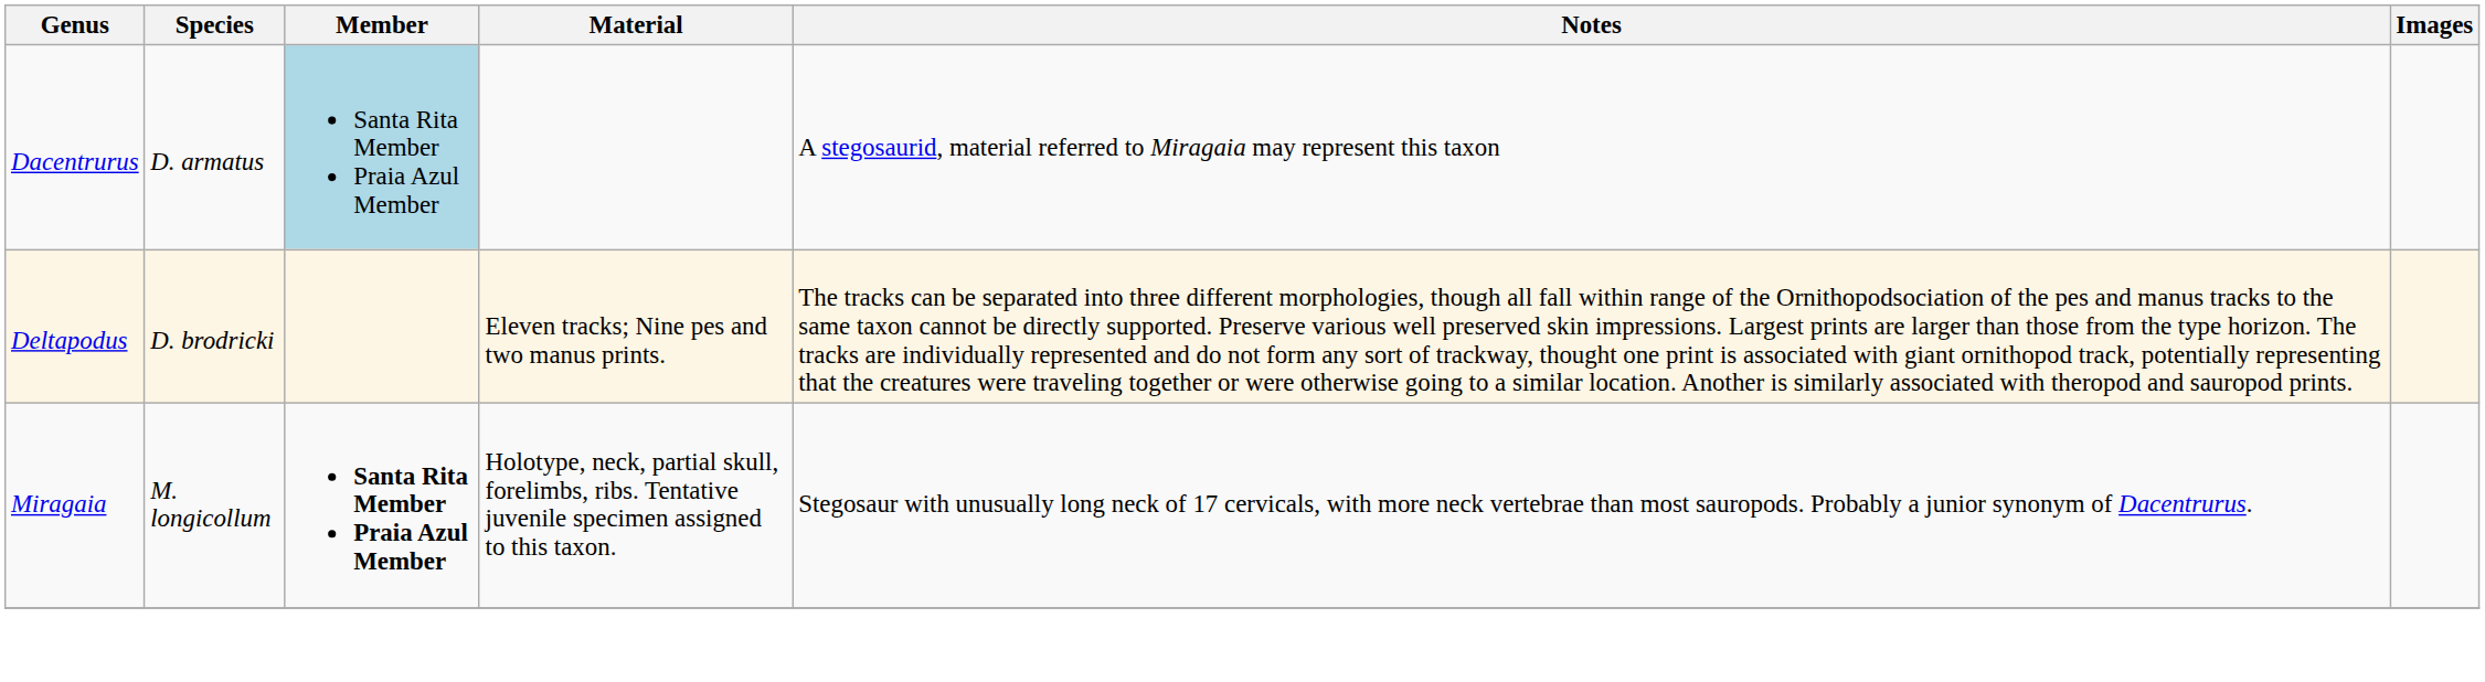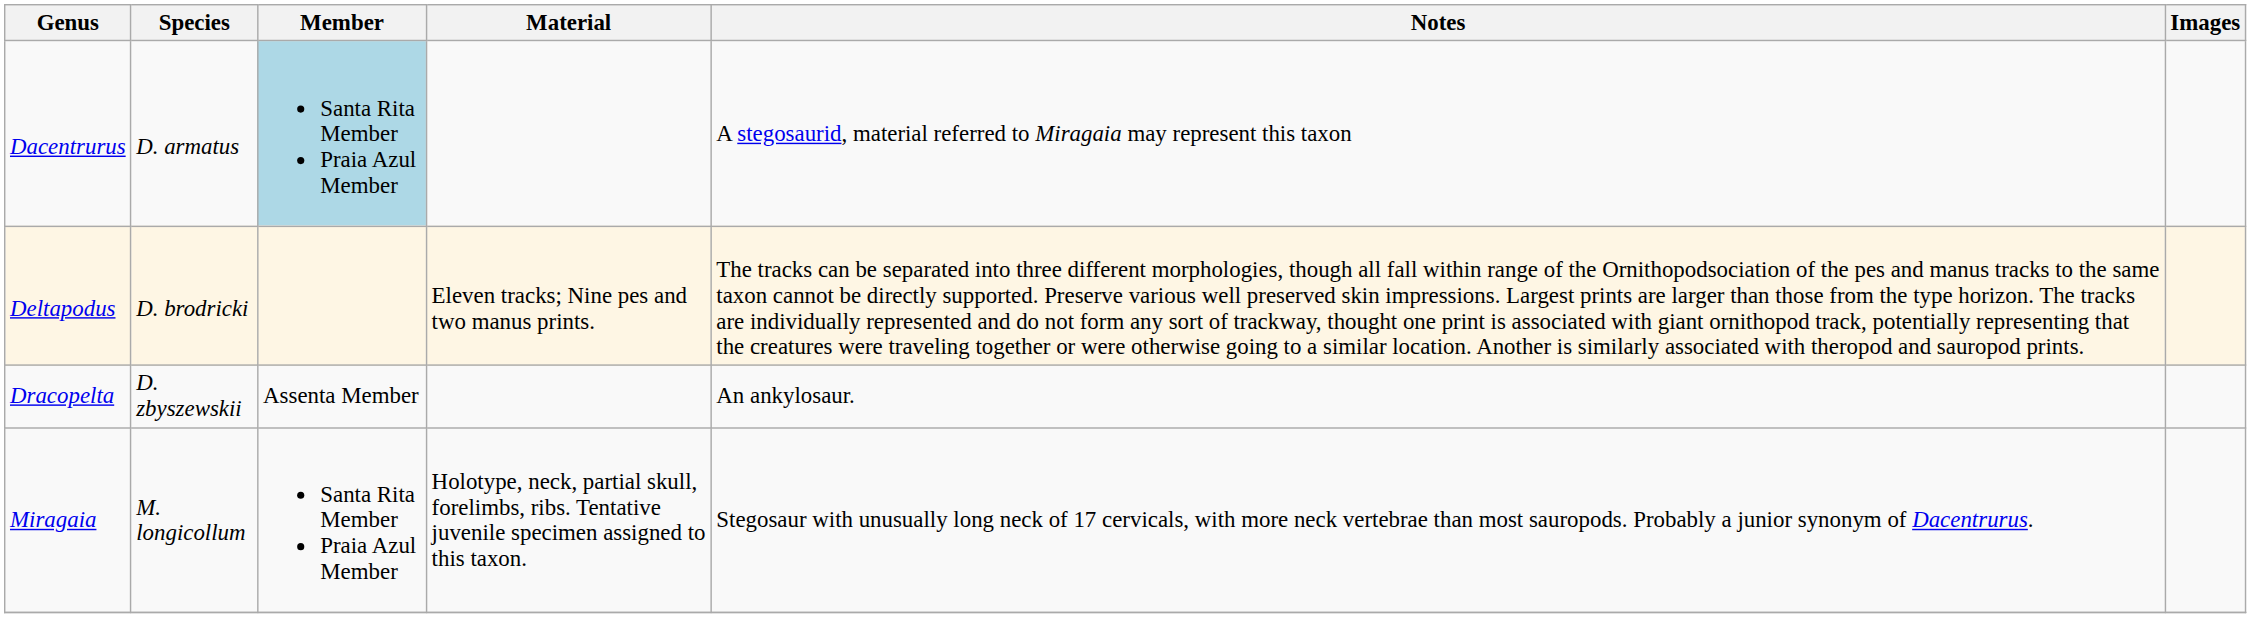 <table class="wikitable" align="center">
 <tr>
 <th>Genus</th>
 <th>Species</th>
 <th>Member</th>
 <th>Material</th>
 <th>Notes</th>
 <th>Images</th>
 </tr>
 <tr>
 <td><br><em><a href='#'>Dacentrurus</a></em></td>
 <td><br><em>D. armatus</em></td>
 <td style="background: lightblue;"><br><ul><li>Santa Rita Member</li><li>Praia Azul Member</li></ul></td>
 <td></td>
 <td>A <a href='#'>stegosaurid</a>, material referred to <em>Miragaia</em> may represent this taxon</td>
 <td></td>
 </tr>
 <tr>
 <td style="background:#FEF6E4;"><br><em><a href='#'>Deltapodus</a></em></td>
 <td style="background:#FEF6E4;"><br><em>D. brodricki</em></td>
 <td style="background:#FEF6E4;"></td>
 <td style="background:#FEF6E4;"><br>Eleven tracks; Nine pes and two manus prints.</td>
 <td style="background:#FEF6E4;"><br>The tracks can be separated into three different morphologies, though all fall within range of the Ornithopodsociation of the pes and manus tracks to the same taxon cannot be directly supported. Preserve various well preserved skin impressions. Largest prints are larger than those from the type horizon. The tracks are individually represented and do not form any sort of trackway, thought one print is associated with giant ornithopod track, potentially representing that the creatures were traveling together or were otherwise going to a similar location. Another is similarly associated with theropod and sauropod prints.</td>
 <td style="background:#FEF6E4;"></td>
 </tr>
 <tr>
+<td><em><a href='#'>Dracopelta</a></em></td>
+<td><em>D. zbyszewskii</em></td>
+<td>Assenta Member</td>
+<td></td>
+<td>An ankylosaur.</td>
+<td></td>
+</tr>
+<tr>
 <td><em><a href='#'>Miragaia</a></em></td>
 <td><em>M. longicollum</em></td>
-<td><strong><br><ul><li>Santa Rita Member</li><li>Praia Azul Member</li></ul></strong></td>
+<td><br><ul><li>Santa Rita Member</li><li>Praia Azul Member</li></ul></td>
 <td>Holotype, neck, partial skull, forelimbs, ribs. Tentative juvenile specimen assigned to this taxon.</td>
 <td>Stegosaur with unusually long neck of 17 cervicals, with more neck vertebrae than most sauropods. Probably a junior synonym of <em><a href='#'>Dacentrurus</a></em>.</td>
 <td></td>
 </tr>
 <tr>
 </tr>
 </table>
